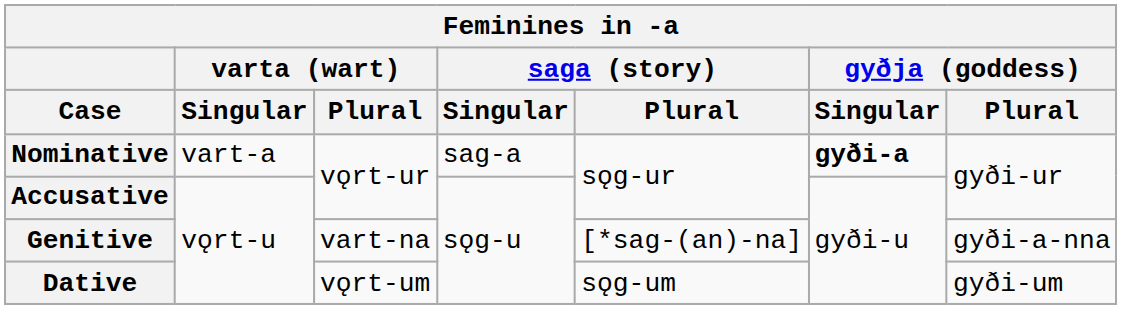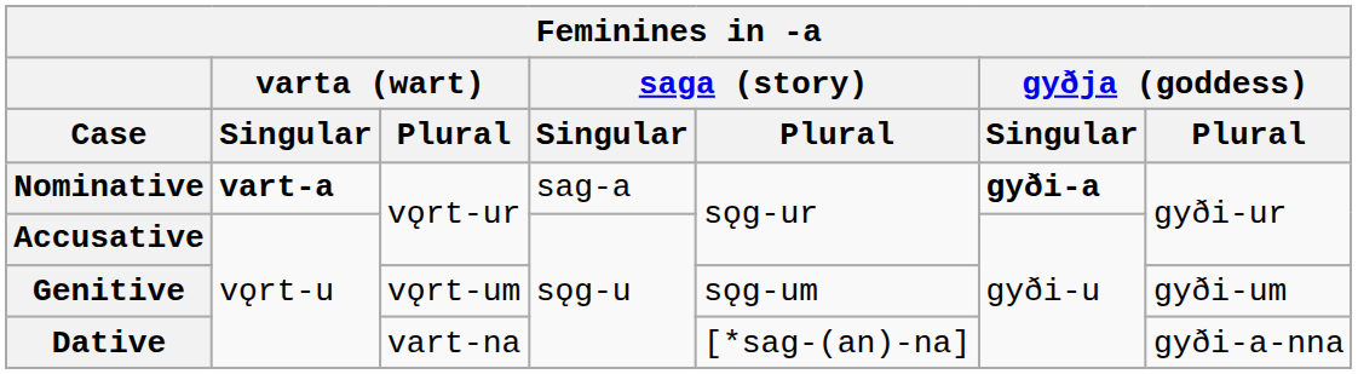 <table class="wikitable">
 <tr ---->
 <th colspan="7" align="CENTER">Feminines in -a</th>
 </tr>
 <tr ---->
 <th> </th>
 <th colspan="2">varta (wart)</th>
 <th colspan="2"><a href='#'>saga</a> (story)</th>
 <th colspan="2"><a href='#'>gyðja</a> (goddess)</th>
 </tr>
 <tr>
 <th>Case</th>
 <th>Singular</th>
 <th>Plural</th>
 <th>Singular</th>
 <th>Plural</th>
 <th>Singular</th>
 <th>Plural</th>
 </tr>
 <tr>
 <th>Nominative</th>
-<td>vart-a</td>
+<td><strong>vart-a</strong></td>
 <td rowspan="2">vǫrt-ur</td>
 <td>sag-a</td>
 <td rowspan="2">sǫg-ur</td>
 <td><strong>gyði-a</strong></td>
 <td rowspan="2">gyði-ur</td>
 </tr>
 <tr>
 <th>Accusative</th>
 <td rowspan="3">vǫrt-u</td>
 <td rowspan="3">sǫg-u</td>
 <td rowspan="3">gyði-u</td>
 </tr>
 <tr>
 <th>Genitive</th>
+<td>vǫrt-um</td>
+<td>sǫg-um</td>
+<td>gyði-um</td>
+</tr>
+<tr>
+<th>Dative</th>
 <td>vart-na</td>
 <td>[*sag-(an)-na]</td>
 <td>gyði-a-nna</td>
 </tr>
-<tr>
-<th>Dative</th>
-<td>vǫrt-um</td>
-<td>sǫg-um</td>
-<td>gyði-um</td>
-</tr>
 </table>
